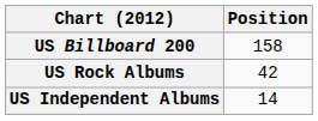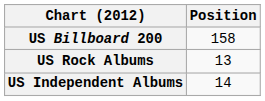 <table class="wikitable plainrowheaders sortable">
 <tr>
 <th>Chart (2012)</th>
 <th>Position</th>
 </tr>
 <tr>
 <th scope="row">US <em>Billboard</em> 200</th>
 <td align="center">158</td>
 </tr>
 <tr>
 <th scope="row">US Rock Albums</th>
-<td align="center">42</td>
+<td align="center">13</td>
 </tr>
 <tr>
 <th scope="row">US Independent Albums</th>
 <td align="center">14</td>
 </tr>
 </table>
